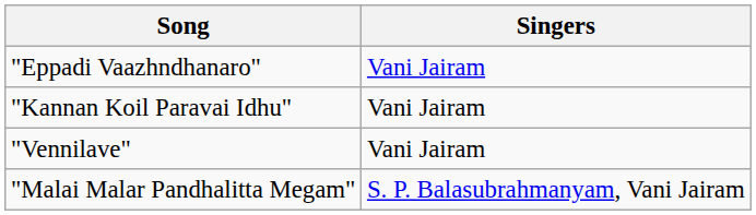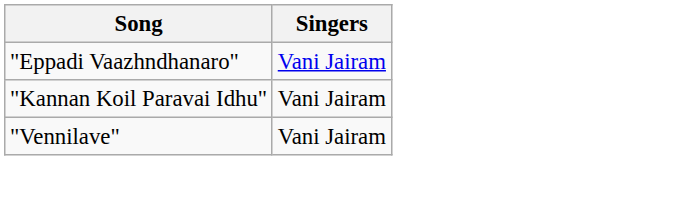 <table class="wikitable" style="font-size:95%;">
 <tr>
 <th>Song</th>
 <th>Singers</th>
 </tr>
 <tr>
 <td>"Eppadi Vaazhndhanaro"</td>
 <td><a href='#'>Vani Jairam</a></td>
 </tr>
 <tr>
 <td>"Kannan Koil Paravai Idhu"</td>
 <td>Vani Jairam</td>
 </tr>
 <tr>
 <td>"Vennilave"</td>
 <td>Vani Jairam</td>
 </tr>
-<tr>
-<td>"Malai Malar Pandhalitta Megam"</td>
-<td><a href='#'>S. P. Balasubrahmanyam</a>, Vani Jairam</td>
-</tr>
 </table>
